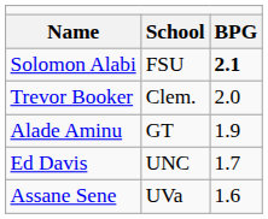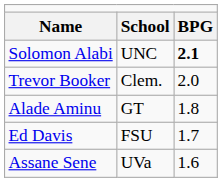 <table class="wikitable">
 <tr>
 <td colspan=3></td>
 </tr>
 <tr>
 <th>Name</th>
 <th>School</th>
 <th>BPG</th>
 </tr>
 <tr>
 <td><a href='#'>Solomon Alabi</a></td>
-<td>FSU</td>
+<td>UNC</td>
 <td><strong>2.1</strong></td>
 </tr>
 <tr>
 <td><a href='#'>Trevor Booker</a></td>
 <td>Clem.</td>
 <td>2.0</td>
 </tr>
 <tr>
 <td><a href='#'>Alade Aminu</a></td>
 <td>GT</td>
-<td>1.9</td>
+<td>1.8</td>
 </tr>
 <tr>
 <td><a href='#'>Ed Davis</a></td>
-<td>UNC</td>
+<td>FSU</td>
 <td>1.7</td>
 </tr>
 <tr>
 <td><a href='#'>Assane Sene</a></td>
 <td>UVa</td>
 <td>1.6</td>
 </tr>
 </table>
